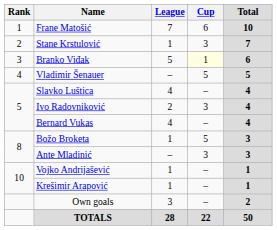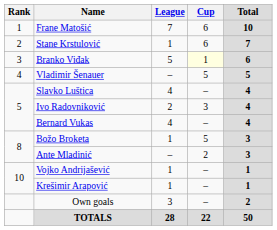 <table class="wikitable" style="font-size: 95%; text-align: center;">
 <tr>
 <th width=40>Rank</th>
 <th width=180>Name</th>
 <th width=50><a href='#'>League</a></th>
 <th width=50><a href='#'>Cup</a></th>
 <th width=70 style="background: #DCDCDC">Total</th>
 </tr>
 <tr>
 <td rowspan=1>1</td>
 <td style="text-align:left;"> <a href='#'>Frane Matošić</a></td>
 <td>7</td>
 <td>6</td>
 <th style="background: #DCDCDC">10</th>
 </tr>
 <tr>
 <td rowspan=1>2</td>
 <td style="text-align:left;"> <a href='#'>Stane Krstulović</a></td>
 <td>1</td>
-<td>3</td>
+<td>6</td>
 <th style="background: #DCDCDC">7</th>
 </tr>
 <tr>
 <td rowspan=1>3</td>
 <td style="text-align:left;"> <a href='#'>Branko Viđak</a></td>
 <td>5</td>
 <td style="background: lightyellow;">1</td>
 <th style="background: #DCDCDC">6</th>
 </tr>
 <tr>
 <td rowspan=1>4</td>
 <td style="text-align:left;"> <a href='#'>Vladimir Šenauer</a></td>
 <td>–</td>
 <td>5</td>
 <th style="background: #DCDCDC">5</th>
 </tr>
 <tr>
 <td rowspan=3>5</td>
 <td style="text-align:left;"> <a href='#'>Slavko Luštica</a></td>
 <td>4</td>
 <td>–</td>
 <th style="background: #DCDCDC">4</th>
 </tr>
 <tr>
 <td style="text-align:left;"> <a href='#'>Ivo Radovniković</a></td>
 <td>2</td>
 <td>3</td>
 <th style="background: #DCDCDC">4</th>
 </tr>
 <tr>
 <td style="text-align:left;"> <a href='#'>Bernard Vukas</a></td>
 <td>4</td>
 <td>–</td>
 <th style="background: #DCDCDC">4</th>
 </tr>
 <tr>
 <td rowspan=2>8</td>
 <td style="text-align:left;"> <a href='#'>Božo Broketa</a></td>
 <td>1</td>
 <td>5</td>
 <th style="background: #DCDCDC">3</th>
 </tr>
 <tr>
 <td style="text-align:left;"> <a href='#'>Ante Mladinić</a></td>
 <td>–</td>
-<td>3</td>
+<td>2</td>
 <th style="background: #DCDCDC">3</th>
 </tr>
 <tr>
 <td rowspan=2>10</td>
 <td style="text-align:left;"> <a href='#'>Vojko Andrijašević</a></td>
 <td>1</td>
 <td>–</td>
 <th style="background: #DCDCDC">1</th>
 </tr>
 <tr>
 <td style="text-align:left;"> <a href='#'>Krešimir Arapović</a></td>
 <td>1</td>
 <td>–</td>
 <th style="background: #DCDCDC">1</th>
 </tr>
 <tr>
 <td></td>
 <td style="text-align:center;">Own goals</td>
 <td>3</td>
 <td>–</td>
 <th style="background: #DCDCDC">2</th>
 </tr>
 <tr>
 <td></td>
 <th style="background: #DCDCDC">TOTALS</th>
 <th style="background: #DCDCDC">28</th>
 <th style="background: #DCDCDC">22</th>
 <th style="background: #DCDCDC">50</th>
 </tr>
 </table>
